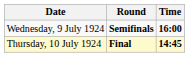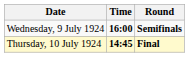 <table class="wikitable">
 <tr>
 <th>Date</th>
+<th>Time</th>
 <th>Round</th>
-<th>Time</th>
 </tr>
 <tr>
 <td>Wednesday, 9 July 1924</td>
+<td><strong>16:00</strong></td>
 <td><strong>Semifinals</strong></td>
-<td><strong>16:00</strong></td>
 </tr>
 <tr style=background:lemonchiffon>
 <td>Thursday, 10 July 1924</td>
+<td><strong>14:45</strong></td>
 <td><strong>Final</strong></td>
-<td><strong>14:45</strong></td>
 </tr>
 </table>
